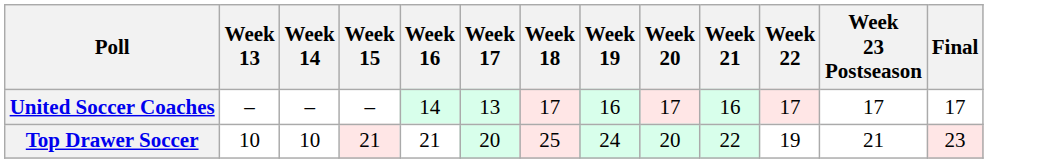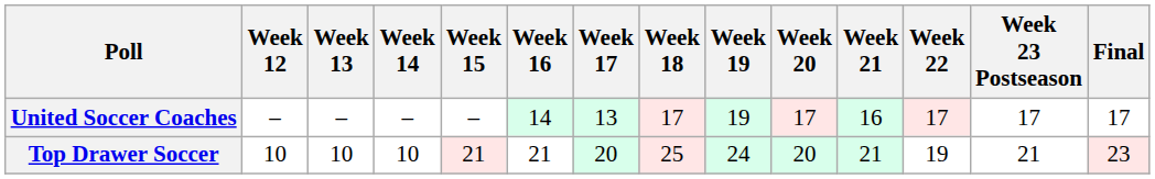 <table class="wikitable" style="white-space:nowrap;font-size:90%">
 <tr>
 <th>Poll</th>
+<th>Week<br>12</th>
 <th>Week<br>13</th>
 <th>Week<br>14</th>
 <th>Week<br>15</th>
 <th>Week<br>16</th>
 <th>Week<br>17</th>
 <th>Week<br>18</th>
 <th>Week<br>19</th>
 <th>Week<br>20</th>
 <th>Week<br>21</th>
 <th>Week<br>22</th>
 <th>Week<br>23<br>Postseason</th>
 <th>Final</th>
 </tr>
 <tr style="text-align:center;">
 <th><a href='#'>United Soccer Coaches</a></th>
 <td style="background:#FFF;">–</td>
 <td style="background:#FFF;">–</td>
 <td style="background:#FFF;">–</td>
+<td style="background:#FFF;">–</td>
 <td style="background:#D8FFEB;">14</td>
 <td style="background:#D8FFEB;">13</td>
 <td style="background:#FFE6E6;">17</td>
-<td style="background:#D8FFEB;">16</td>
+<td style="background:#D8FFEB;">19</td>
 <td style="background:#FFE6E6;">17</td>
 <td style="background:#D8FFEB;">16</td>
 <td style="background:#FFE6E6;">17</td>
 <td style="background:#FFF;">17</td>
 <td style="background:#FFF;">17</td>
 </tr>
 <tr style="text-align:center;">
 <th><a href='#'>Top Drawer Soccer</a></th>
 <td style="background:#FFF;">10</td>
 <td style="background:#FFF;">10</td>
+<td style="background:#FFF;">10</td>
 <td style="background:#FFE6E6;">21</td>
 <td style="background:#FFF;">21</td>
 <td style="background:#D8FFEB;">20</td>
 <td style="background:#FFE6E6;">25</td>
 <td style="background:#D8FFEB;">24</td>
 <td style="background:#D8FFEB;">20</td>
-<td style="background:#D8FFEB;">22</td>
+<td style="background:#D8FFEB;">21</td>
 <td style="background:#FFF;">19</td>
 <td style="background:#FFF;">21</td>
 <td style="background:#FFE6E6;">23</td>
 </tr>
 </table>
